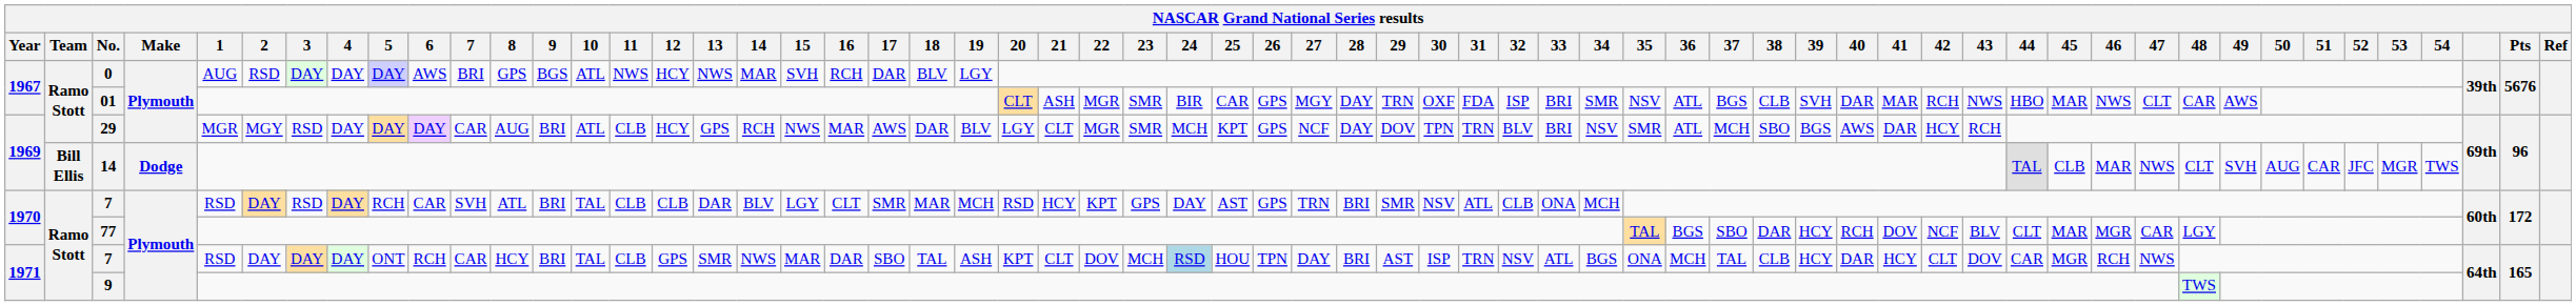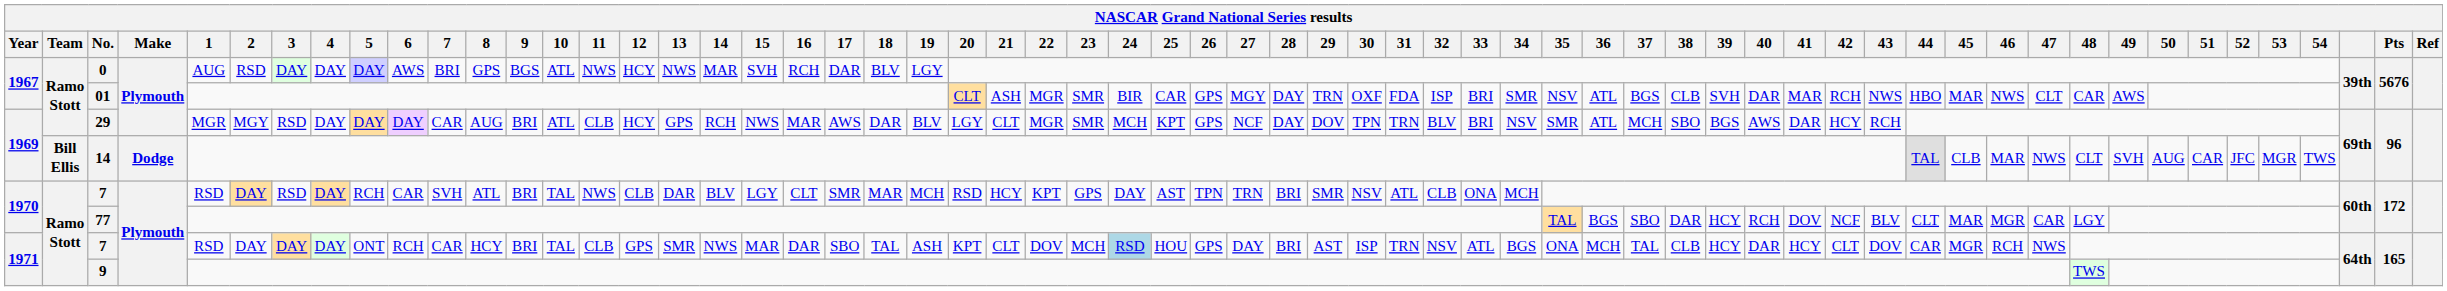 <table class="wikitable" style="text-align:center; font-size:75%">
 <tr>
 <th colspan=69><a href='#'>NASCAR</a> <a href='#'>Grand National Series</a> results</th>
 </tr>
 <tr>
 <th>Year</th>
 <th>Team</th>
 <th>No.</th>
 <th>Make</th>
 <th>1</th>
 <th>2</th>
 <th>3</th>
 <th>4</th>
 <th>5</th>
 <th>6</th>
 <th>7</th>
 <th>8</th>
 <th>9</th>
 <th>10</th>
 <th>11</th>
 <th>12</th>
 <th>13</th>
 <th>14</th>
 <th>15</th>
 <th>16</th>
 <th>17</th>
 <th>18</th>
 <th>19</th>
 <th>20</th>
 <th>21</th>
 <th>22</th>
 <th>23</th>
 <th>24</th>
 <th>25</th>
 <th>26</th>
 <th>27</th>
 <th>28</th>
 <th>29</th>
 <th>30</th>
 <th>31</th>
 <th>32</th>
 <th>33</th>
 <th>34</th>
 <th>35</th>
 <th>36</th>
 <th>37</th>
 <th>38</th>
 <th>39</th>
 <th>40</th>
 <th>41</th>
 <th>42</th>
 <th>43</th>
 <th>44</th>
 <th>45</th>
 <th>46</th>
 <th>47</th>
 <th>48</th>
 <th>49</th>
 <th>50</th>
 <th>51</th>
 <th>52</th>
 <th>53</th>
 <th>54</th>
 <th></th>
 <th>Pts</th>
 <th>Ref</th>
 </tr>
 <tr>
 <th rowspan=2><a href='#'>1967</a></th>
 <th rowspan=3>Ramo Stott</th>
 <th>0</th>
 <th rowspan=3><a href='#'>Plymouth</a></th>
 <td><a href='#'>AUG</a></td>
 <td><a href='#'>RSD</a></td>
 <td style="background:#DFFFDF;"><a href='#'>DAY</a><br></td>
 <td><a href='#'>DAY</a></td>
 <td style="background:#CFCFFF;"><a href='#'>DAY</a><br></td>
 <td><a href='#'>AWS</a></td>
 <td><a href='#'>BRI</a></td>
 <td><a href='#'>GPS</a></td>
 <td><a href='#'>BGS</a></td>
 <td><a href='#'>ATL</a></td>
 <td><a href='#'>NWS</a></td>
 <td><a href='#'>HCY</a></td>
 <td><a href='#'>NWS</a></td>
 <td><a href='#'>MAR</a></td>
 <td><a href='#'>SVH</a></td>
 <td><a href='#'>RCH</a></td>
 <td><a href='#'>DAR</a></td>
 <td><a href='#'>BLV</a></td>
 <td><a href='#'>LGY</a></td>
 <td colspan=35></td>
 <th rowspan=2>39th</th>
 <th rowspan=2>5676</th>
 <th rowspan=2></th>
 </tr>
 <tr>
 <th>01</th>
 <td colspan=19></td>
 <td style="background:#FFDF9F;"><a href='#'>CLT</a><br></td>
 <td><a href='#'>ASH</a></td>
 <td><a href='#'>MGR</a></td>
 <td><a href='#'>SMR</a></td>
 <td><a href='#'>BIR</a></td>
 <td><a href='#'>CAR</a></td>
 <td><a href='#'>GPS</a></td>
 <td><a href='#'>MGY</a></td>
 <td><a href='#'>DAY</a></td>
 <td><a href='#'>TRN</a></td>
 <td><a href='#'>OXF</a></td>
 <td><a href='#'>FDA</a></td>
 <td><a href='#'>ISP</a></td>
 <td><a href='#'>BRI</a></td>
 <td><a href='#'>SMR</a></td>
 <td><a href='#'>NSV</a></td>
 <td><a href='#'>ATL</a></td>
 <td><a href='#'>BGS</a></td>
 <td><a href='#'>CLB</a></td>
 <td><a href='#'>SVH</a></td>
 <td><a href='#'>DAR</a></td>
 <td><a href='#'>MAR</a></td>
 <td><a href='#'>RCH</a></td>
 <td><a href='#'>NWS</a></td>
 <td><a href='#'>HBO</a></td>
 <td><a href='#'>MAR</a></td>
 <td><a href='#'>NWS</a></td>
 <td><a href='#'>CLT</a></td>
 <td><a href='#'>CAR</a></td>
 <td><a href='#'>AWS</a></td>
 <td colspan=5></td>
 </tr>
 <tr>
 <th rowspan=2><a href='#'>1969</a></th>
 <th>29</th>
 <td><a href='#'>MGR</a></td>
 <td><a href='#'>MGY</a></td>
 <td><a href='#'>RSD</a></td>
 <td><a href='#'>DAY</a></td>
 <td style="background:#FFDF9F;"><a href='#'>DAY</a><br></td>
 <td style="background:#EFCFFF;"><a href='#'>DAY</a><br></td>
 <td><a href='#'>CAR</a></td>
 <td><a href='#'>AUG</a></td>
 <td><a href='#'>BRI</a></td>
 <td><a href='#'>ATL</a></td>
 <td><a href='#'>CLB</a></td>
 <td><a href='#'>HCY</a></td>
 <td><a href='#'>GPS</a></td>
 <td><a href='#'>RCH</a></td>
 <td><a href='#'>NWS</a></td>
 <td><a href='#'>MAR</a></td>
 <td><a href='#'>AWS</a></td>
 <td><a href='#'>DAR</a></td>
 <td><a href='#'>BLV</a></td>
 <td><a href='#'>LGY</a></td>
 <td><a href='#'>CLT</a></td>
 <td><a href='#'>MGR</a></td>
 <td><a href='#'>SMR</a></td>
 <td><a href='#'>MCH</a></td>
 <td><a href='#'>KPT</a></td>
 <td><a href='#'>GPS</a></td>
 <td><a href='#'>NCF</a></td>
 <td><a href='#'>DAY</a></td>
 <td><a href='#'>DOV</a></td>
 <td><a href='#'>TPN</a></td>
 <td><a href='#'>TRN</a></td>
 <td><a href='#'>BLV</a></td>
 <td><a href='#'>BRI</a></td>
 <td><a href='#'>NSV</a></td>
 <td><a href='#'>SMR</a></td>
 <td><a href='#'>ATL</a></td>
 <td><a href='#'>MCH</a></td>
 <td><a href='#'>SBO</a></td>
 <td><a href='#'>BGS</a></td>
 <td><a href='#'>AWS</a></td>
 <td><a href='#'>DAR</a></td>
 <td><a href='#'>HCY</a></td>
 <td><a href='#'>RCH</a></td>
 <td colspan=11></td>
 <th rowspan=2>69th</th>
 <th rowspan=2>96</th>
 <th rowspan=2></th>
 </tr>
 <tr>
 <th>Bill Ellis</th>
 <th>14</th>
 <th><a href='#'>Dodge</a></th>
 <td colspan=43></td>
 <td style="background:#DFDFDF;"><a href='#'>TAL</a><br></td>
 <td><a href='#'>CLB</a></td>
 <td><a href='#'>MAR</a></td>
 <td><a href='#'>NWS</a></td>
 <td><a href='#'>CLT</a></td>
 <td><a href='#'>SVH</a></td>
 <td><a href='#'>AUG</a></td>
 <td><a href='#'>CAR</a></td>
 <td><a href='#'>JFC</a></td>
 <td><a href='#'>MGR</a></td>
 <td><a href='#'>TWS</a></td>
 </tr>
 <tr>
 <th rowspan=2><a href='#'>1970</a></th>
 <th rowspan=4>Ramo Stott</th>
 <th>7</th>
 <th rowspan=4><a href='#'>Plymouth</a></th>
 <td><a href='#'>RSD</a></td>
 <td style="background:#FFDF9F;"><a href='#'>DAY</a><br></td>
 <td><a href='#'>RSD</a></td>
 <td style="background:#FFDF9F;"><a href='#'>DAY</a><br></td>
 <td><a href='#'>RCH</a></td>
 <td><a href='#'>CAR</a></td>
 <td><a href='#'>SVH</a></td>
 <td><a href='#'>ATL</a></td>
 <td><a href='#'>BRI</a></td>
 <td><a href='#'>TAL</a></td>
-<td><a href='#'>CLB</a></td>
+<td><a href='#'>NWS</a></td>
 <td><a href='#'>CLB</a></td>
 <td><a href='#'>DAR</a></td>
 <td><a href='#'>BLV</a></td>
 <td><a href='#'>LGY</a></td>
 <td><a href='#'>CLT</a></td>
 <td><a href='#'>SMR</a></td>
 <td><a href='#'>MAR</a></td>
 <td><a href='#'>MCH</a></td>
 <td><a href='#'>RSD</a></td>
 <td><a href='#'>HCY</a></td>
 <td><a href='#'>KPT</a></td>
 <td><a href='#'>GPS</a></td>
 <td><a href='#'>DAY</a></td>
 <td><a href='#'>AST</a></td>
-<td><a href='#'>GPS</a></td>
+<td><a href='#'>TPN</a></td>
 <td><a href='#'>TRN</a></td>
 <td><a href='#'>BRI</a></td>
 <td><a href='#'>SMR</a></td>
 <td><a href='#'>NSV</a></td>
 <td><a href='#'>ATL</a></td>
 <td><a href='#'>CLB</a></td>
 <td><a href='#'>ONA</a></td>
 <td><a href='#'>MCH</a></td>
 <td colspan=20></td>
 <th rowspan=2>60th</th>
 <th rowspan=2>172</th>
 <th rowspan=2></th>
 </tr>
 <tr>
 <th>77</th>
 <td colspan=34></td>
 <td style="background:#FFDF9F;"><a href='#'>TAL</a><br></td>
 <td><a href='#'>BGS</a></td>
 <td><a href='#'>SBO</a></td>
 <td><a href='#'>DAR</a></td>
 <td><a href='#'>HCY</a></td>
 <td><a href='#'>RCH</a></td>
 <td><a href='#'>DOV</a></td>
 <td><a href='#'>NCF</a></td>
 <td><a href='#'>BLV</a></td>
 <td><a href='#'>CLT</a></td>
 <td><a href='#'>MAR</a></td>
 <td><a href='#'>MGR</a></td>
 <td><a href='#'>CAR</a></td>
 <td><a href='#'>LGY</a></td>
 <td colspan=6></td>
 </tr>
 <tr>
 <th rowspan=2><a href='#'>1971</a></th>
 <th>7</th>
 <td><a href='#'>RSD</a></td>
 <td><a href='#'>DAY</a></td>
 <td style="background:#FFDF9F;"><a href='#'>DAY</a><br></td>
 <td style="background:#DFFFDF;"><a href='#'>DAY</a><br></td>
 <td><a href='#'>ONT</a></td>
 <td><a href='#'>RCH</a></td>
 <td><a href='#'>CAR</a></td>
 <td><a href='#'>HCY</a></td>
 <td><a href='#'>BRI</a></td>
 <td><a href='#'>TAL</a></td>
 <td><a href='#'>CLB</a></td>
 <td><a href='#'>GPS</a></td>
 <td><a href='#'>SMR</a></td>
 <td><a href='#'>NWS</a></td>
 <td><a href='#'>MAR</a></td>
 <td><a href='#'>DAR</a></td>
 <td><a href='#'>SBO</a></td>
 <td><a href='#'>TAL</a></td>
 <td><a href='#'>ASH</a></td>
 <td><a href='#'>KPT</a></td>
 <td><a href='#'>CLT</a></td>
 <td><a href='#'>DOV</a></td>
 <td><a href='#'>MCH</a></td>
 <td style="background: lightblue;"><a href='#'>RSD</a></td>
 <td><a href='#'>HOU</a></td>
-<td><a href='#'>TPN</a></td>
+<td><a href='#'>GPS</a></td>
 <td><a href='#'>DAY</a></td>
 <td><a href='#'>BRI</a></td>
 <td><a href='#'>AST</a></td>
 <td><a href='#'>ISP</a></td>
 <td><a href='#'>TRN</a></td>
 <td><a href='#'>NSV</a></td>
 <td><a href='#'>ATL</a></td>
 <td><a href='#'>BGS</a></td>
 <td><a href='#'>ONA</a></td>
 <td><a href='#'>MCH</a></td>
 <td><a href='#'>TAL</a></td>
 <td><a href='#'>CLB</a></td>
 <td><a href='#'>HCY</a></td>
 <td><a href='#'>DAR</a></td>
 <td><a href='#'>HCY</a></td>
 <td><a href='#'>CLT</a></td>
 <td><a href='#'>DOV</a></td>
 <td><a href='#'>CAR</a></td>
 <td><a href='#'>MGR</a></td>
 <td><a href='#'>RCH</a></td>
 <td><a href='#'>NWS</a></td>
 <td colspan=7></td>
 <th rowspan=2>64th</th>
 <th rowspan=2>165</th>
 <th rowspan=2></th>
 </tr>
 <tr>
 <th>9</th>
 <td colspan=47></td>
 <td style="background:#DFFFDF;"><a href='#'>TWS</a><br></td>
 <td colspan=6></td>
 </tr>
 </table>
